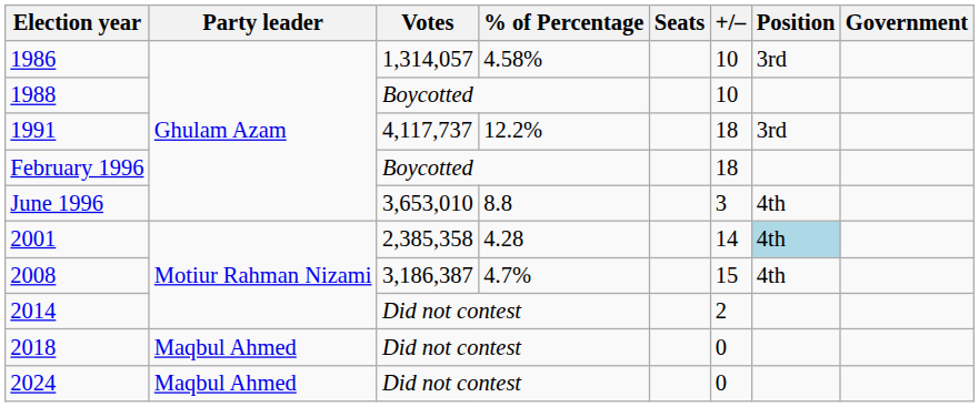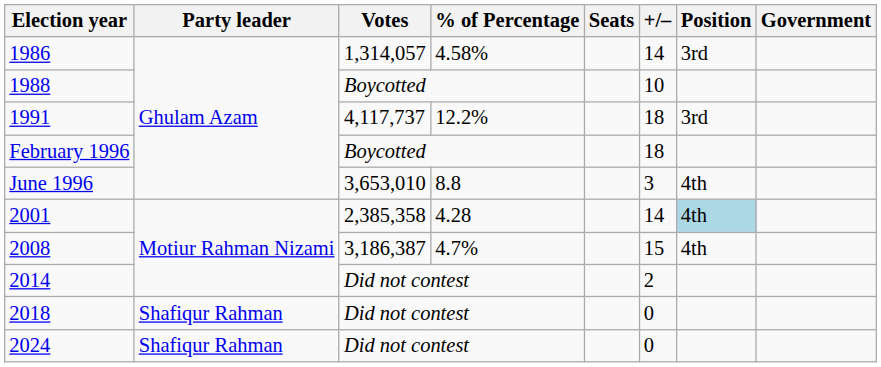 <table class="wikitable">
 <tr>
 <th>Election year</th>
 <th>Party leader</th>
 <th>Votes</th>
 <th>% of Percentage</th>
 <th>Seats</th>
 <th>+/–</th>
 <th>Position</th>
 <th>Government</th>
 </tr>
 <tr>
 <td><a href='#'>1986</a></td>
 <td rowspan="5"><a href='#'>Ghulam Azam</a></td>
 <td>1,314,057</td>
 <td>4.58%</td>
 <td></td>
-<td> 10</td>
+<td> 14</td>
 <td> 3rd</td>
 <td></td>
 </tr>
 <tr>
 <td><a href='#'>1988</a></td>
 <td colspan="2"><em>Boycotted</em></td>
 <td></td>
 <td> 10</td>
 <td></td>
 <td></td>
 </tr>
 <tr>
 <td><a href='#'>1991</a></td>
 <td>4,117,737</td>
 <td>12.2%</td>
 <td></td>
 <td> 18</td>
 <td> 3rd</td>
 <td></td>
 </tr>
 <tr>
 <td><a href='#'>February 1996</a></td>
 <td colspan="2"><em>Boycotted</em></td>
 <td></td>
 <td> 18</td>
 <td></td>
 <td></td>
 </tr>
 <tr>
 <td><a href='#'>June 1996</a></td>
 <td>3,653,010</td>
 <td>8.8</td>
 <td></td>
 <td> 3</td>
 <td> 4th</td>
 <td></td>
 </tr>
 <tr>
 <td><a href='#'>2001</a></td>
 <td rowspan="3"><a href='#'>Motiur Rahman Nizami</a></td>
 <td>2,385,358</td>
 <td>4.28</td>
 <td></td>
 <td> 14</td>
 <td style="background: lightblue;"> 4th</td>
 <td></td>
 </tr>
 <tr>
 <td><a href='#'>2008</a></td>
 <td>3,186,387</td>
 <td>4.7%</td>
 <td></td>
 <td> 15</td>
 <td> 4th</td>
 <td></td>
 </tr>
 <tr>
 <td><a href='#'>2014</a></td>
 <td colspan="2"><em>Did not contest</em></td>
 <td></td>
 <td> 2</td>
 <td></td>
 <td></td>
 </tr>
 <tr>
 <td><a href='#'>2018</a></td>
-<td><a href='#'>Maqbul Ahmed</a></td>
+<td><a href='#'>Shafiqur Rahman</a></td>
 <td colspan="2"><em>Did not contest</em></td>
 <td></td>
 <td> 0</td>
 <td></td>
 <td></td>
 </tr>
 <tr>
 <td><a href='#'>2024</a></td>
-<td><a href='#'>Maqbul Ahmed</a></td>
+<td><a href='#'>Shafiqur Rahman</a></td>
 <td colspan="2"><em>Did not contest</em></td>
 <td></td>
 <td> 0</td>
 <td></td>
 <td></td>
 </tr>
 </table>
